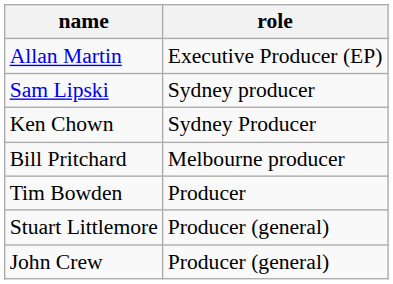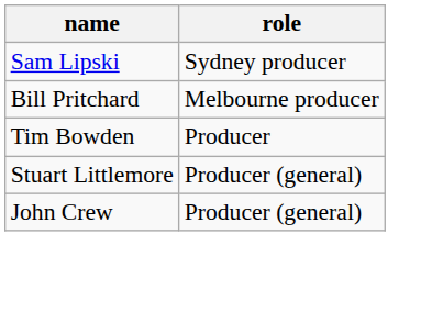 <table class="wikitable">
 <tr>
 <th>name</th>
 <th>role</th>
 </tr>
 <tr>
-<td><a href='#'>Allan Martin</a></td>
-<td>Executive Producer (EP)</td>
-</tr>
-<tr>
 <td><a href='#'>Sam Lipski</a></td>
 <td>Sydney producer</td>
-</tr>
-<tr>
-<td>Ken Chown</td>
-<td>Sydney Producer</td>
 </tr>
 <tr>
 <td>Bill Pritchard</td>
 <td>Melbourne producer</td>
 </tr>
 <tr>
 <td>Tim Bowden</td>
 <td>Producer</td>
 </tr>
 <tr>
 <td>Stuart Littlemore</td>
 <td>Producer (general)</td>
 </tr>
 <tr>
 <td>John  Crew</td>
 <td>Producer (general)</td>
 </tr>
 </table>
